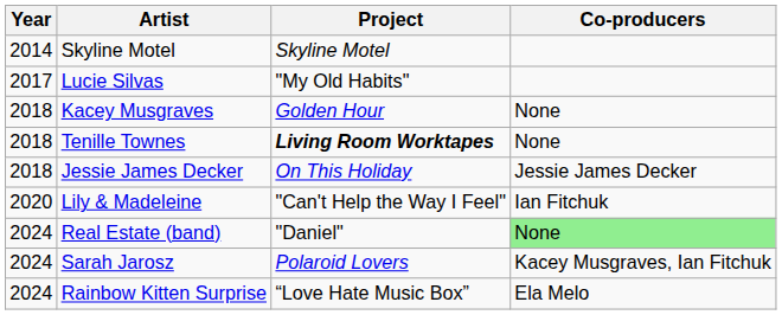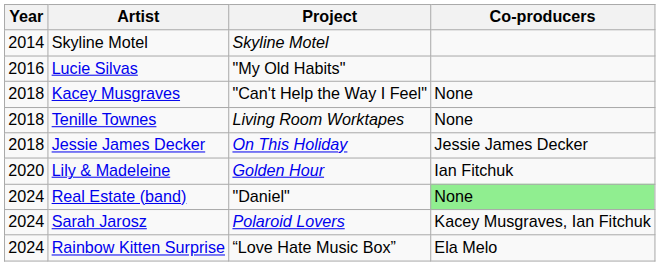 <table class="wikitable">
 <tr>
 <th>Year</th>
 <th>Artist</th>
 <th>Project</th>
 <th>Co-producers</th>
 </tr>
 <tr>
 <td>2014</td>
 <td>Skyline Motel</td>
 <td><em>Skyline Motel</em></td>
 <td></td>
 </tr>
 <tr>
-<td>2017</td>
+<td>2016</td>
 <td><a href='#'>Lucie Silvas</a></td>
 <td>"My Old Habits"</td>
 <td></td>
 </tr>
 <tr>
 <td>2018</td>
 <td><a href='#'>Kacey Musgraves</a></td>
-<td><em><a href='#'>Golden Hour</a></em></td>
+<td>"Can't Help the Way I Feel"</td>
 <td>None</td>
 </tr>
 <tr>
 <td>2018</td>
 <td><a href='#'>Tenille Townes</a></td>
-<td><strong><em>Living Room Worktapes</em></strong></td>
+<td><em>Living Room Worktapes</em></td>
 <td>None</td>
 </tr>
 <tr>
 <td>2018</td>
 <td><a href='#'>Jessie James Decker</a></td>
 <td><em><a href='#'>On This Holiday</a></em></td>
 <td>Jessie James Decker</td>
 </tr>
 <tr>
 <td>2020</td>
 <td><a href='#'>Lily & Madeleine</a></td>
-<td>"Can't Help the Way I Feel"</td>
+<td><em><a href='#'>Golden Hour</a></em></td>
 <td>Ian Fitchuk</td>
 </tr>
 <tr>
 <td>2024</td>
 <td><a href='#'>Real Estate (band)</a></td>
 <td>"Daniel"</td>
 <td style="background: lightgreen;">None</td>
 </tr>
 <tr>
 <td>2024</td>
 <td><a href='#'>Sarah Jarosz</a></td>
 <td><em><a href='#'>Polaroid Lovers</a></em></td>
 <td>Kacey Musgraves, Ian Fitchuk</td>
 </tr>
 <tr>
 <td>2024</td>
 <td><a href='#'>Rainbow Kitten Surprise</a></td>
 <td>“Love Hate Music Box”</td>
 <td>Ela Melo</td>
 </tr>
 </table>
